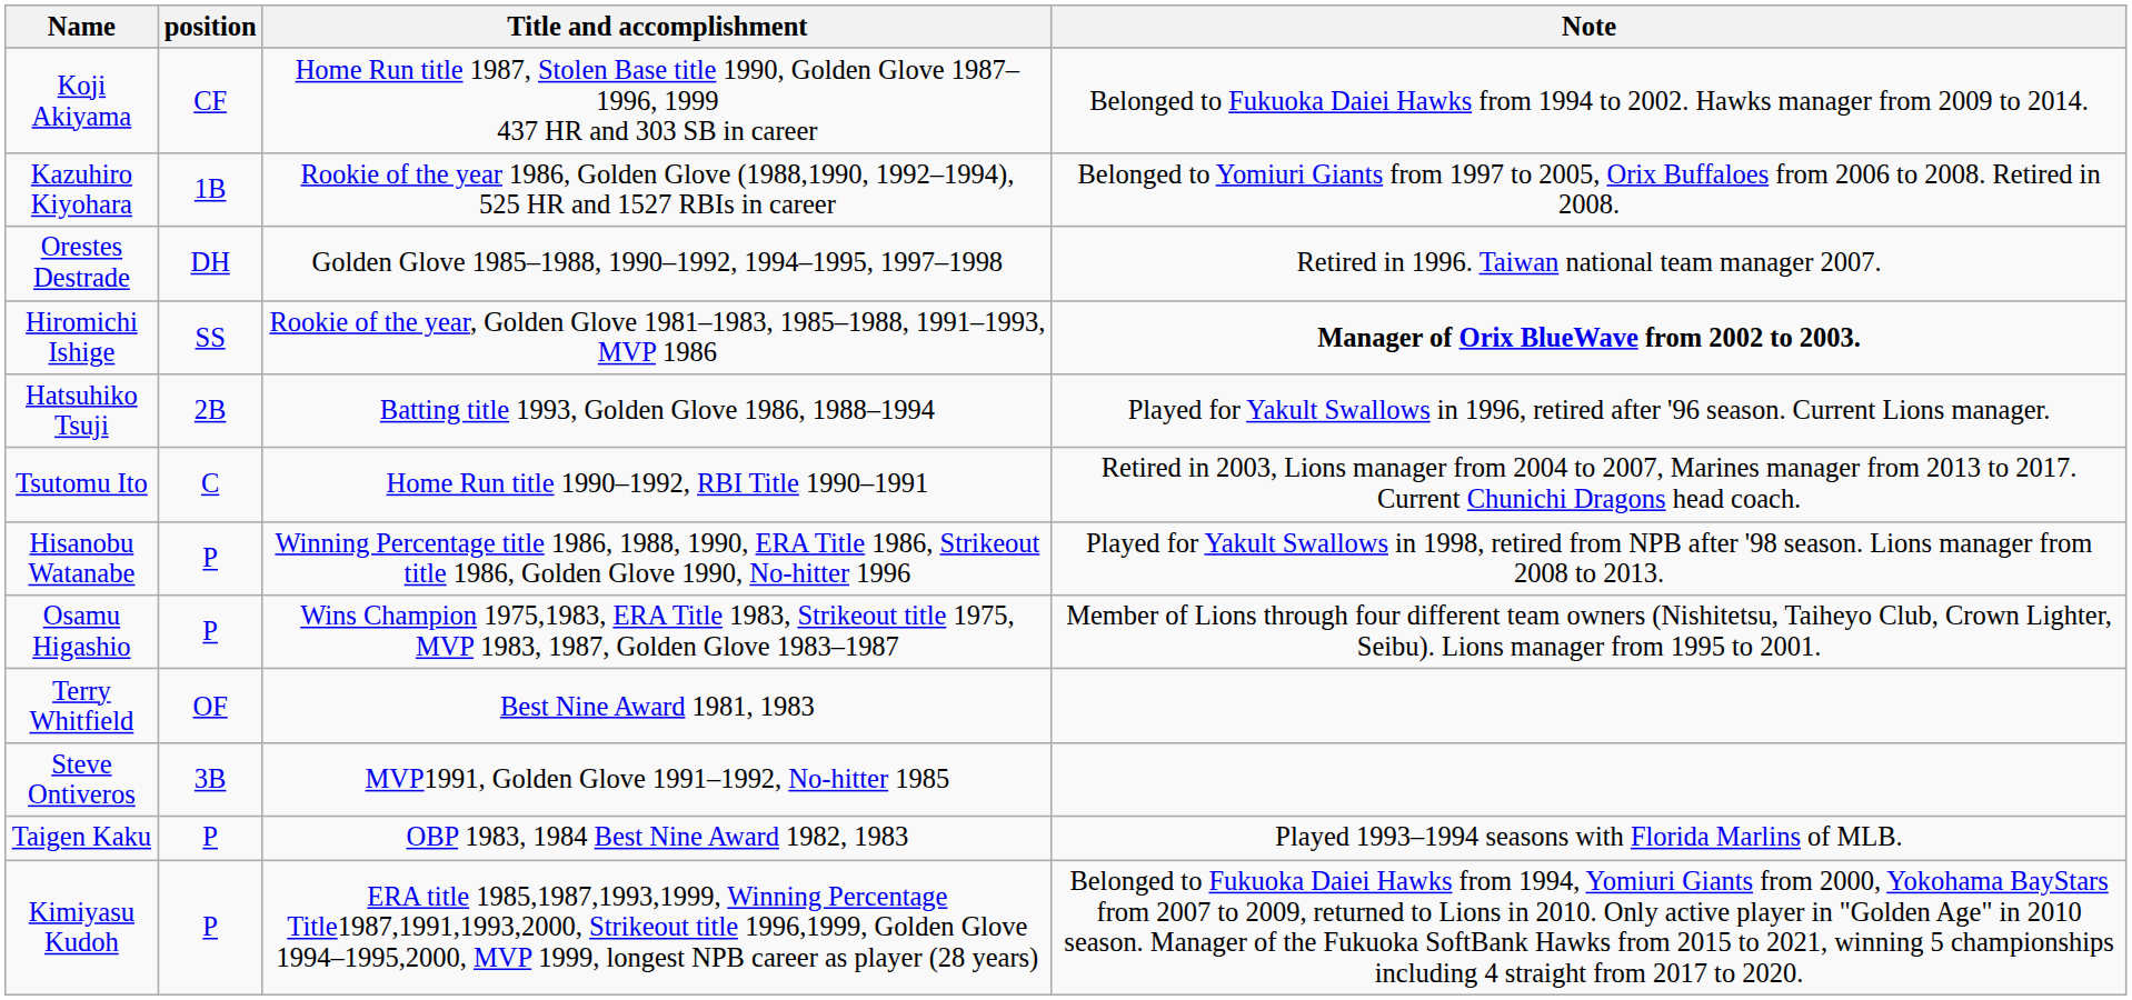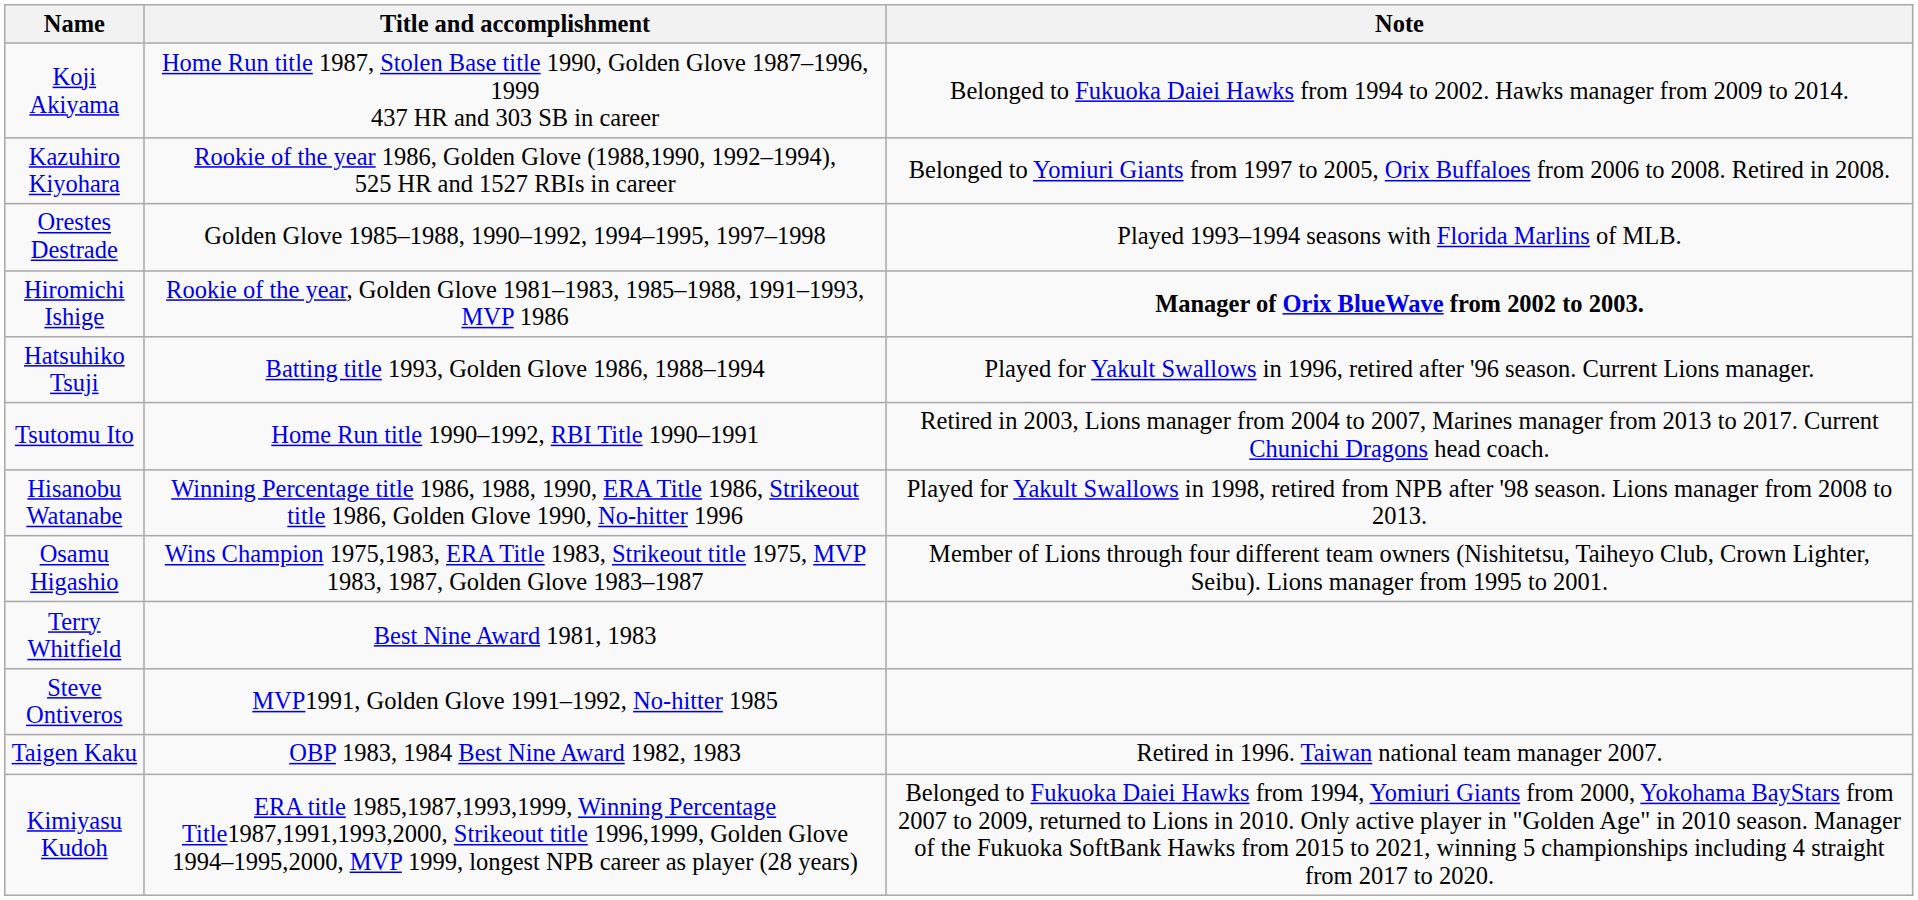 <table class="wikitable" style="text-align: center;">
 <tr>
 <th>Name</th>
-<th>position</th>
 <th>Title and accomplishment</th>
 <th>Note</th>
 </tr>
 <tr>
 <td><a href='#'>Koji Akiyama</a></td>
-<td><a href='#'>CF</a></td>
 <td><a href='#'>Home Run title</a> 1987, <a href='#'>Stolen Base title</a> 1990, Golden Glove 1987–1996, 1999<br>437 HR and 303 SB in career</td>
 <td>Belonged to <a href='#'>Fukuoka Daiei Hawks</a> from 1994 to 2002. Hawks manager from 2009 to 2014.</td>
 </tr>
 <tr>
 <td><a href='#'>Kazuhiro Kiyohara</a></td>
-<td><a href='#'>1B</a></td>
 <td><a href='#'>Rookie of the year</a> 1986, Golden Glove (1988,1990, 1992–1994),<br>525 HR and 1527 RBIs in career</td>
 <td>Belonged to <a href='#'>Yomiuri Giants</a> from 1997 to 2005, <a href='#'>Orix Buffaloes</a> from 2006 to 2008.  Retired in 2008.</td>
 </tr>
 <tr>
 <td><a href='#'>Orestes Destrade</a></td>
-<td><a href='#'>DH</a></td>
 <td>Golden Glove 1985–1988, 1990–1992, 1994–1995, 1997–1998</td>
-<td>Retired in 1996. <a href='#'>Taiwan</a> national team manager 2007.</td>
+<td>Played 1993–1994 seasons with <a href='#'>Florida Marlins</a> of MLB.</td>
 </tr>
 <tr>
 <td><a href='#'>Hiromichi Ishige</a></td>
-<td><a href='#'>SS</a></td>
 <td><a href='#'>Rookie of the year</a>, Golden Glove 1981–1983, 1985–1988, 1991–1993, <a href='#'>MVP</a> 1986</td>
 <td><strong>Manager of <a href='#'>Orix BlueWave</a> from 2002 to 2003.</strong></td>
 </tr>
 <tr>
 <td><a href='#'>Hatsuhiko Tsuji</a></td>
-<td><a href='#'>2B</a></td>
 <td><a href='#'>Batting title</a> 1993, Golden Glove 1986, 1988–1994</td>
 <td>Played for <a href='#'>Yakult Swallows</a> in 1996, retired after '96 season. Current Lions manager.</td>
 </tr>
 <tr>
 <td><a href='#'>Tsutomu Ito</a></td>
-<td><a href='#'>C</a></td>
 <td><a href='#'>Home Run title</a> 1990–1992, <a href='#'>RBI Title</a> 1990–1991</td>
 <td>Retired in 2003, Lions manager from 2004 to 2007, Marines manager from 2013 to 2017. Current <a href='#'>Chunichi Dragons</a> head coach.</td>
 </tr>
 <tr>
 <td><a href='#'>Hisanobu Watanabe</a></td>
-<td><a href='#'>P</a></td>
 <td><a href='#'>Winning Percentage title</a> 1986, 1988, 1990, <a href='#'>ERA Title</a> 1986, <a href='#'>Strikeout title</a> 1986, Golden Glove 1990, <a href='#'>No-hitter</a> 1996</td>
 <td>Played for <a href='#'>Yakult Swallows</a> in 1998, retired from NPB after '98 season. Lions manager from 2008 to 2013.</td>
 </tr>
 <tr>
 <td><a href='#'>Osamu Higashio</a></td>
-<td><a href='#'>P</a></td>
 <td><a href='#'>Wins Champion</a> 1975,1983, <a href='#'>ERA Title</a> 1983, <a href='#'>Strikeout title</a> 1975, <a href='#'>MVP</a> 1983, 1987, Golden Glove 1983–1987</td>
 <td>Member of Lions through four different team owners (Nishitetsu, Taiheyo Club, Crown Lighter, Seibu). Lions manager from 1995 to 2001.</td>
 </tr>
 <tr>
 <td><a href='#'>Terry Whitfield</a></td>
-<td><a href='#'>OF</a></td>
 <td><a href='#'>Best Nine Award</a> 1981, 1983</td>
 <td></td>
 </tr>
 <tr>
 <td><a href='#'>Steve Ontiveros</a></td>
-<td><a href='#'>3B</a></td>
 <td><a href='#'>MVP</a>1991, Golden Glove 1991–1992, <a href='#'>No-hitter</a> 1985</td>
 <td></td>
 </tr>
 <tr>
 <td><a href='#'>Taigen Kaku</a></td>
-<td><a href='#'>P</a></td>
 <td><a href='#'>OBP</a> 1983, 1984 <a href='#'>Best Nine Award</a> 1982, 1983</td>
-<td>Played 1993–1994 seasons with <a href='#'>Florida Marlins</a> of MLB.</td>
+<td>Retired in 1996. <a href='#'>Taiwan</a> national team manager 2007.</td>
 </tr>
 <tr>
 <td><a href='#'>Kimiyasu Kudoh</a></td>
-<td><a href='#'>P</a></td>
 <td><a href='#'>ERA title</a> 1985,1987,1993,1999, <a href='#'>Winning Percentage Title</a>1987,1991,1993,2000, <a href='#'>Strikeout title</a> 1996,1999, Golden Glove 1994–1995,2000, <a href='#'>MVP</a> 1999, longest NPB career as player (28 years)</td>
 <td>Belonged to <a href='#'>Fukuoka Daiei Hawks</a> from 1994, <a href='#'>Yomiuri Giants</a> from 2000, <a href='#'>Yokohama BayStars</a> from 2007 to 2009, returned to Lions in 2010. Only active player in "Golden Age" in 2010 season. Manager of the Fukuoka SoftBank Hawks from 2015 to 2021, winning 5 championships including 4 straight from 2017 to 2020.</td>
 </tr>
 </table>
